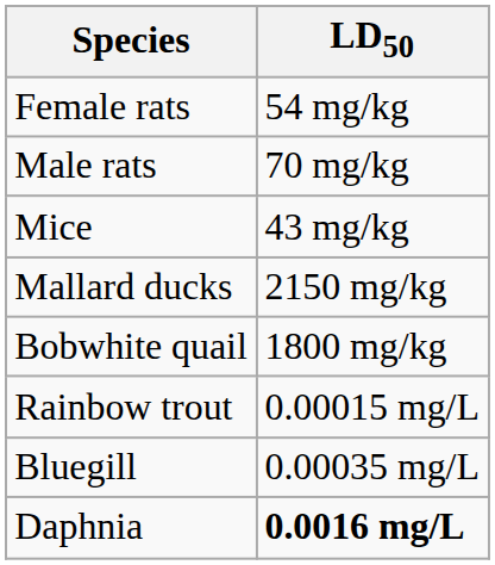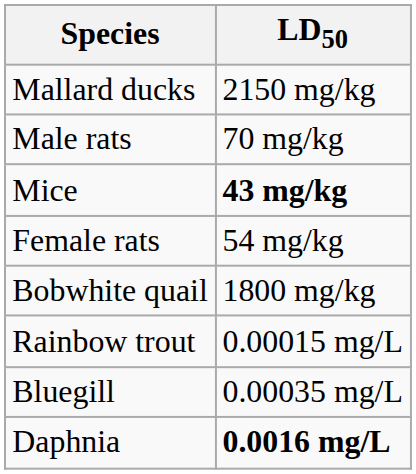 <table class="wikitable">
 <tr>
 <th>Species</th>
 <th>LD<sub>50</sub></th>
 </tr>
 <tr>
-<td>Female rats</td>
-<td>54 mg/kg</td>
+<td>Mallard ducks</td>
+<td>2150 mg/kg</td>
 </tr>
 <tr>
 <td>Male rats</td>
 <td>70 mg/kg</td>
 </tr>
 <tr>
 <td>Mice</td>
-<td>43 mg/kg</td>
+<td><strong>43 mg/kg</strong></td>
 </tr>
 <tr>
-<td>Mallard ducks</td>
-<td>2150 mg/kg</td>
+<td>Female rats</td>
+<td>54 mg/kg</td>
 </tr>
 <tr>
 <td>Bobwhite quail</td>
 <td>1800 mg/kg</td>
 </tr>
 <tr>
 <td>Rainbow trout</td>
 <td>0.00015 mg/L</td>
 </tr>
 <tr>
 <td>Bluegill</td>
 <td>0.00035 mg/L</td>
 </tr>
 <tr>
 <td>Daphnia</td>
 <td><strong>0.0016 mg/L</strong></td>
 </tr>
 </table>
